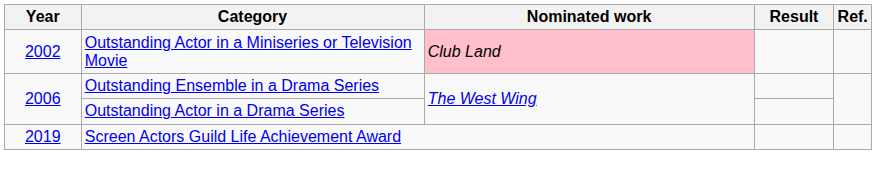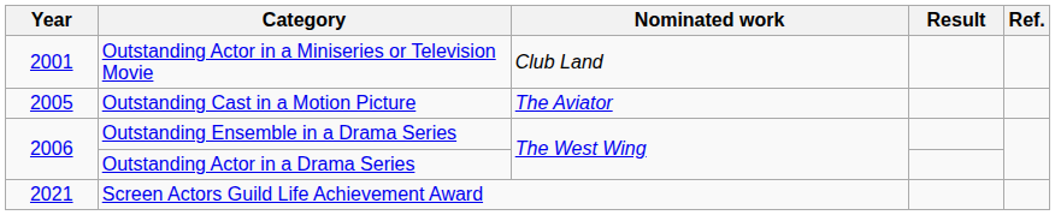 <table class=wikitable>
 <tr>
 <th scope="col" style="width:5em;">Year</th>
 <th scope="col" style="width:26em;">Category</th>
 <th scope="col" style="width:25em;">Nominated work</th>
 <th scope="col" style="width:5em;">Result</th>
 <th>Ref.</th>
 </tr>
 <tr>
-<td style="text-align:center;"><a href='#'>2002</a></td>
+<td style="text-align:center;"><a href='#'>2001</a></td>
 <td><a href='#'>Outstanding Actor in a Miniseries or Television Movie</a></td>
-<td style="background: pink;"><em>Club Land</em></td>
+<td><em>Club Land</em></td>
+<td></td>
+<td></td>
+</tr>
+<tr>
+<td style="text-align:center;"><a href='#'>2005</a></td>
+<td><a href='#'>Outstanding Cast in a Motion Picture</a></td>
+<td><em><a href='#'>The Aviator</a></em></td>
 <td></td>
 <td></td>
 </tr>
 <tr>
 <td style="text-align:center;", rowspan=2><a href='#'>2006</a></td>
 <td><a href='#'>Outstanding Ensemble in a Drama Series</a></td>
 <td rowspan=2><em><a href='#'>The West Wing</a></em></td>
 <td></td>
 <td rowspan=2></td>
 </tr>
 <tr>
 <td><a href='#'>Outstanding Actor in a Drama Series</a></td>
 <td></td>
 </tr>
 <tr>
-<td style="text-align:center;"><a href='#'>2019</a></td>
+<td style="text-align:center;"><a href='#'>2021</a></td>
 <td colspan=2><a href='#'>Screen Actors Guild Life Achievement Award</a></td>
 <td></td>
 <td></td>
 </tr>
 <tr>
 </tr>
 </table>
